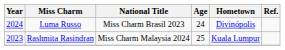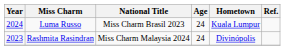 <table class="wikitable sortable" style="font-size: 85%; text-align:center">
 <tr>
 <th>Year</th>
 <th>Miss Charm</th>
 <th>National Title</th>
 <th>Age</th>
 <th>Hometown</th>
 <th>Ref.</th>
 </tr>
 <tr>
 <td><a href='#'>2024</a></td>
 <td><a href='#'>Luma Russo</a><br></td>
 <td>Miss Charm Brasil 2023</td>
 <td>24</td>
-<td><a href='#'>Divinópolis</a></td>
+<td><a href='#'>Kuala Lumpur</a></td>
 <td></td>
 </tr>
 <tr>
 <td><a href='#'>2023</a></td>
 <td><a href='#'>Rashmita Rasindran</a><br></td>
 <td>Miss Charm Malaysia 2024</td>
-<td>25</td>
-<td><a href='#'>Kuala Lumpur</a></td>
+<td>24</td>
+<td><a href='#'>Divinópolis</a></td>
 <td></td>
 </tr>
 <tr>
 </tr>
 </table>
